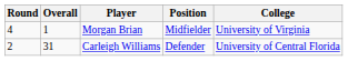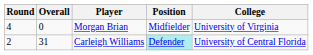 <table class="wikitable">
 <tr>
 <th>Round</th>
 <th>Overall</th>
 <th>Player</th>
 <th>Position</th>
 <th>College</th>
 </tr>
 <tr>
 <td>4</td>
-<td>1</td>
+<td>0</td>
 <td><a href='#'>Morgan Brian</a></td>
 <td><a href='#'>Midfielder</a></td>
 <td><a href='#'>University of Virginia</a></td>
 </tr>
 <tr>
 <td>2</td>
 <td>31</td>
 <td><a href='#'>Carleigh Williams</a></td>
-<td><a href='#'>Defender</a></td>
+<td style="background: paleturquoise;"><a href='#'>Defender</a></td>
 <td><a href='#'>University of Central Florida</a></td>
 </tr>
 </table>
